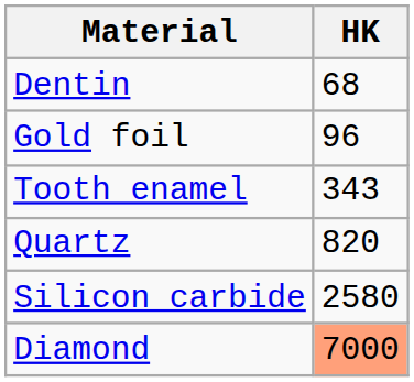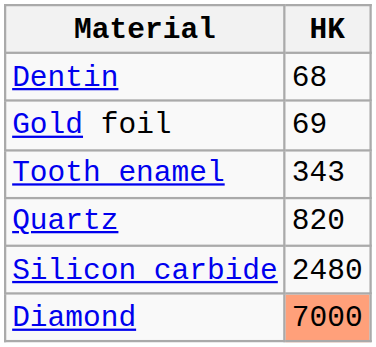 <table class="wikitable">
 <tr>
 <th>Material</th>
 <th>HK</th>
 </tr>
 <tr>
 <td><a href='#'>Dentin</a></td>
 <td>68</td>
 </tr>
 <tr>
 <td><a href='#'>Gold</a> foil</td>
-<td>96</td>
+<td>69</td>
 </tr>
 <tr>
 <td><a href='#'>Tooth enamel</a></td>
 <td>343</td>
 </tr>
 <tr>
 <td><a href='#'>Quartz</a></td>
 <td>820</td>
 </tr>
 <tr>
 <td><a href='#'>Silicon carbide</a></td>
-<td>2580</td>
+<td>2480</td>
 </tr>
 <tr>
 <td><a href='#'>Diamond</a></td>
 <td style="background: lightsalmon;">7000</td>
 </tr>
 </table>
